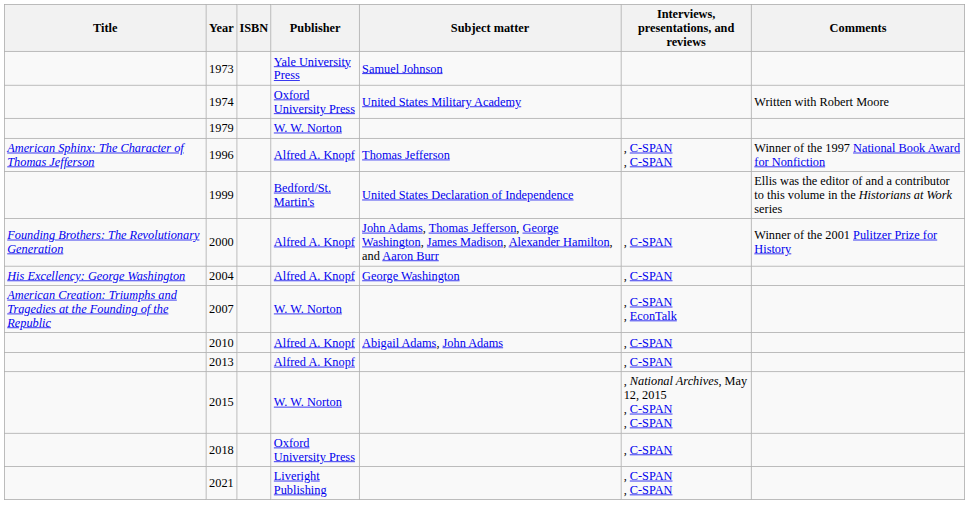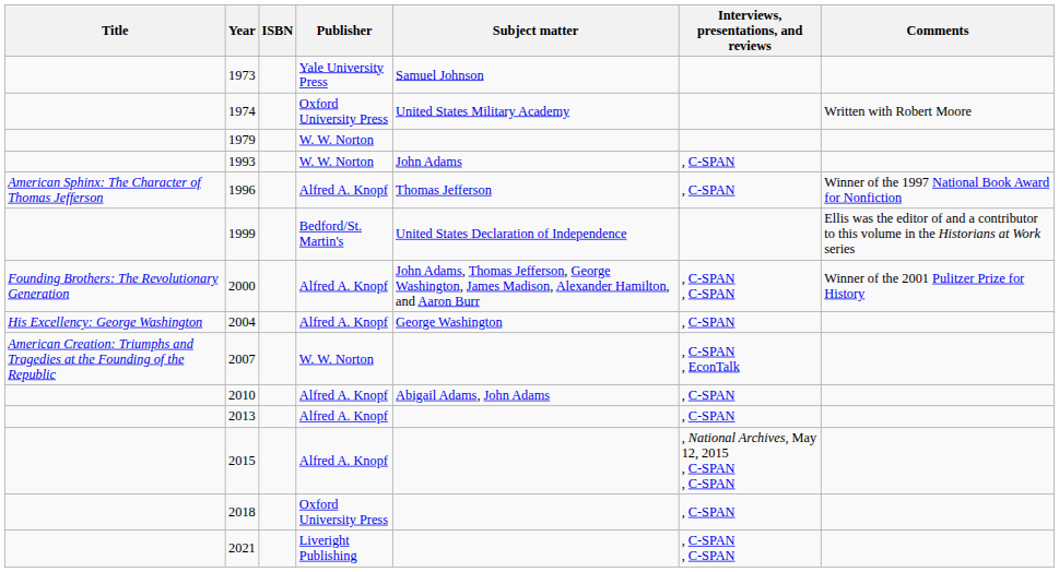 <table class="wikitable">
 <tr>
 <th>Title</th>
 <th>Year</th>
 <th>ISBN</th>
 <th>Publisher</th>
 <th>Subject matter</th>
 <th>Interviews, presentations, and reviews</th>
 <th>Comments</th>
 </tr>
 <tr>
 <td><em></em></td>
 <td>1973</td>
 <td></td>
 <td><a href='#'>Yale University Press</a></td>
 <td><a href='#'>Samuel Johnson</a></td>
 <td></td>
 <td></td>
 </tr>
 <tr>
 <td><em></em></td>
 <td>1974</td>
 <td></td>
 <td><a href='#'>Oxford University Press</a></td>
 <td><a href='#'>United States Military Academy</a></td>
 <td></td>
 <td>Written with Robert Moore</td>
 </tr>
 <tr>
 <td><em></em></td>
 <td>1979</td>
 <td></td>
 <td><a href='#'>W. W. Norton</a></td>
 <td></td>
 <td></td>
 <td></td>
 </tr>
 <tr>
+<td><em></em></td>
+<td>1993</td>
+<td></td>
+<td><a href='#'>W. W. Norton</a></td>
+<td><a href='#'>John Adams</a></td>
+<td>, <a href='#'>C-SPAN</a></td>
+<td></td>
+</tr>
+<tr>
 <td><em><a href='#'>American Sphinx: The Character of Thomas Jefferson</a></em></td>
 <td>1996</td>
 <td></td>
 <td><a href='#'>Alfred A. Knopf</a></td>
 <td><a href='#'>Thomas Jefferson</a></td>
-<td>, <a href='#'>C-SPAN</a><br>, <a href='#'>C-SPAN</a></td>
+<td>, <a href='#'>C-SPAN</a></td>
 <td>Winner of the 1997 <a href='#'>National Book Award for Nonfiction</a></td>
 </tr>
 <tr>
 <td><em></em></td>
 <td>1999</td>
 <td></td>
 <td><a href='#'>Bedford/St. Martin's</a></td>
 <td><a href='#'>United States Declaration of Independence</a></td>
 <td></td>
 <td>Ellis was the editor of and a contributor to this volume in the <em>Historians at Work</em> series</td>
 </tr>
 <tr>
 <td><em><a href='#'>Founding Brothers: The Revolutionary Generation</a></em></td>
 <td>2000</td>
 <td></td>
 <td><a href='#'>Alfred A. Knopf</a></td>
 <td><a href='#'>John Adams</a>, <a href='#'>Thomas Jefferson</a>, <a href='#'>George Washington</a>, <a href='#'>James Madison</a>, <a href='#'>Alexander Hamilton</a>, and <a href='#'>Aaron Burr</a></td>
-<td>, <a href='#'>C-SPAN</a></td>
+<td>, <a href='#'>C-SPAN</a><br>, <a href='#'>C-SPAN</a></td>
 <td>Winner of the 2001 <a href='#'>Pulitzer Prize for History</a></td>
 </tr>
 <tr>
 <td><em><a href='#'>His Excellency: George Washington</a></em></td>
 <td>2004</td>
 <td></td>
 <td><a href='#'>Alfred A. Knopf</a></td>
 <td><a href='#'>George Washington</a></td>
 <td>, <a href='#'>C-SPAN</a></td>
 <td></td>
 </tr>
 <tr>
 <td><em><a href='#'>American Creation: Triumphs and Tragedies at the Founding of the Republic</a></em></td>
 <td>2007</td>
 <td></td>
 <td><a href='#'>W. W. Norton</a></td>
 <td></td>
 <td>, <a href='#'>C-SPAN</a><br>, <a href='#'>EconTalk</a></td>
 <td></td>
 </tr>
 <tr>
 <td><em></em></td>
 <td>2010</td>
 <td></td>
 <td><a href='#'>Alfred A. Knopf</a></td>
 <td><a href='#'>Abigail Adams</a>, <a href='#'>John Adams</a></td>
 <td>, <a href='#'>C-SPAN</a></td>
 <td></td>
 </tr>
 <tr>
 <td><em></em></td>
 <td>2013</td>
 <td></td>
 <td><a href='#'>Alfred A. Knopf</a></td>
 <td></td>
 <td>, <a href='#'>C-SPAN</a></td>
 <td></td>
 </tr>
 <tr>
 <td><em></em></td>
 <td>2015</td>
 <td></td>
-<td><a href='#'>W. W. Norton</a></td>
+<td><a href='#'>Alfred A. Knopf</a></td>
 <td></td>
 <td>, <em>National Archives</em>, May 12, 2015<br>, <a href='#'>C-SPAN</a><br>, <a href='#'>C-SPAN</a></td>
 <td></td>
 </tr>
 <tr>
 <td><em></em></td>
 <td>2018</td>
 <td></td>
 <td><a href='#'>Oxford University Press</a></td>
 <td></td>
 <td>, <a href='#'>C-SPAN</a></td>
 <td></td>
 </tr>
 <tr>
 <td><em></em></td>
 <td>2021</td>
 <td></td>
 <td><a href='#'>Liveright Publishing</a></td>
 <td></td>
 <td>, <a href='#'>C-SPAN</a><br>, <a href='#'>C-SPAN</a></td>
 <td></td>
 </tr>
 </table>
